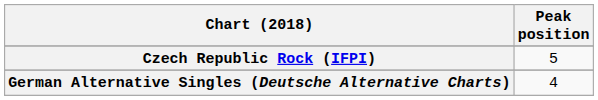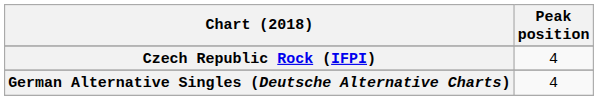 <table class="wikitable sortable plainrowheaders">
 <tr>
 <th>Chart (2018)</th>
 <th>Peak<br>position</th>
 </tr>
 <tr>
 </tr>
 <tr>
 <th scope="row">Czech Republic <a href='#'>Rock</a> (<a href='#'>IFPI</a>)</th>
-<td style="text-align:center">5</td>
+<td style="text-align:center">4</td>
 </tr>
 <tr>
 </tr>
 <tr>
 <th scope="row">German Alternative Singles (<em>Deutsche Alternative Charts</em>)</th>
 <td style="text-align:center">4</td>
 </tr>
 <tr>
 </tr>
 <tr>
 </tr>
 </table>
